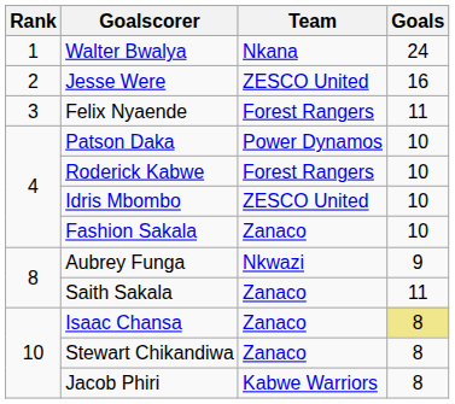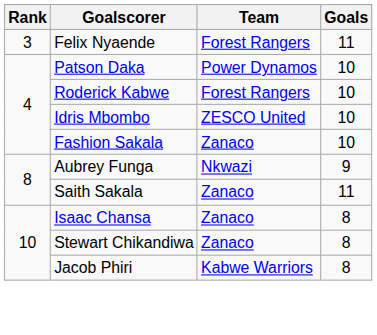 <table class="wikitable" style="font-size: 95%;">
 <tr bgcolor="#CCCCCC" align="center">
 <th>Rank</th>
 <th>Goalscorer</th>
 <th>Team</th>
 <th>Goals</th>
-</tr>
-<tr>
-<td align="center">1</td>
-<td> <a href='#'>Walter Bwalya</a></td>
-<td><a href='#'>Nkana</a></td>
-<td align="center">24</td>
-</tr>
-<tr>
-<td align="center">2</td>
-<td> <a href='#'>Jesse Were</a></td>
-<td><a href='#'>ZESCO United</a></td>
-<td align="center">16</td>
 </tr>
 <tr>
 <td align="center">3</td>
 <td> Felix Nyaende</td>
 <td><a href='#'>Forest Rangers</a></td>
 <td align="center">11</td>
 </tr>
 <tr>
 <td rowspan=4 align="center">4</td>
 <td> <a href='#'>Patson Daka</a></td>
 <td><a href='#'>Power Dynamos</a></td>
 <td align="center">10</td>
 </tr>
 <tr>
 <td> <a href='#'>Roderick Kabwe</a></td>
 <td><a href='#'>Forest Rangers</a></td>
 <td align="center">10</td>
 </tr>
 <tr>
 <td> <a href='#'>Idris Mbombo</a></td>
 <td><a href='#'>ZESCO United</a></td>
 <td align="center">10</td>
 </tr>
 <tr>
 <td> <a href='#'>Fashion Sakala</a></td>
 <td><a href='#'>Zanaco</a></td>
 <td align="center">10</td>
 </tr>
 <tr>
 <td rowspan=2 align="center">8</td>
 <td> Aubrey Funga</td>
 <td><a href='#'>Nkwazi</a></td>
 <td align="center">9</td>
 </tr>
 <tr>
 <td> Saith Sakala</td>
 <td><a href='#'>Zanaco</a></td>
 <td align="center">11</td>
 </tr>
 <tr>
 <td rowspan=3 align="center">10</td>
 <td> <a href='#'>Isaac Chansa</a></td>
 <td><a href='#'>Zanaco</a></td>
-<td align="center" style="background: khaki;">8</td>
+<td align="center">8</td>
 </tr>
 <tr>
 <td> Stewart Chikandiwa</td>
 <td><a href='#'>Zanaco</a></td>
 <td align="center">8</td>
 </tr>
 <tr>
 <td> Jacob Phiri</td>
 <td><a href='#'>Kabwe Warriors</a></td>
 <td align="center">8<br></td>
 </tr>
 </table>
